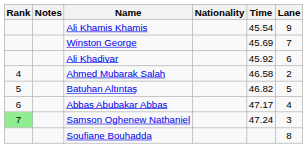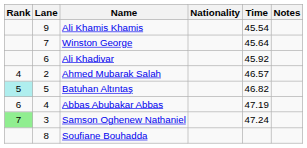 <table class="wikitable sortable" style="text-align:center;font-size:95%">
 <tr>
 <th>Rank</th>
-<th>Notes</th>
+<th>Lane</th>
 <th>Name</th>
 <th>Nationality</th>
 <th>Time</th>
-<th>Lane</th>
+<th>Notes</th>
 </tr>
 <tr>
 <td></td>
-<td></td>
+<td>9</td>
 <td align=left><a href='#'>Ali Khamis Khamis</a></td>
 <td align=left></td>
 <td>45.54</td>
-<td>9</td>
+<td></td>
 </tr>
 <tr>
 <td></td>
-<td></td>
+<td>7</td>
 <td align=left><a href='#'>Winston George</a></td>
 <td align=left></td>
-<td>45.69</td>
-<td>7</td>
+<td>45.64</td>
+<td></td>
 </tr>
 <tr>
 <td></td>
-<td></td>
+<td>6</td>
 <td align=left><a href='#'>Ali Khadivar</a></td>
 <td align=left></td>
 <td>45.92</td>
-<td>6</td>
+<td></td>
 </tr>
 <tr>
 <td>4</td>
-<td></td>
+<td>2</td>
 <td align=left><a href='#'>Ahmed Mubarak Salah</a></td>
 <td align=left></td>
-<td>46.58</td>
-<td>2</td>
+<td>46.57</td>
+<td></td>
 </tr>
 <tr>
+<td style="background: paleturquoise;">5</td>
 <td>5</td>
-<td></td>
 <td align=left><a href='#'>Batuhan Altıntaş</a></td>
 <td align=left></td>
 <td>46.82</td>
-<td>5</td>
+<td></td>
 </tr>
 <tr>
 <td>6</td>
-<td></td>
+<td>4</td>
 <td align=left><a href='#'>Abbas Abubakar Abbas</a></td>
 <td align=left></td>
-<td>47.17</td>
-<td>4</td>
+<td>47.19</td>
+<td></td>
 </tr>
 <tr>
 <td style="background: lightgreen;">7</td>
-<td></td>
+<td>3</td>
 <td align=left><a href='#'>Samson Oghenew Nathaniel</a></td>
 <td align=left></td>
 <td>47.24</td>
-<td>3</td>
+<td></td>
 </tr>
 <tr>
 <td></td>
-<td></td>
+<td>8</td>
 <td align=left><a href='#'>Soufiane Bouhadda</a></td>
 <td align=left></td>
 <td></td>
-<td>8</td>
+<td></td>
 </tr>
 </table>
